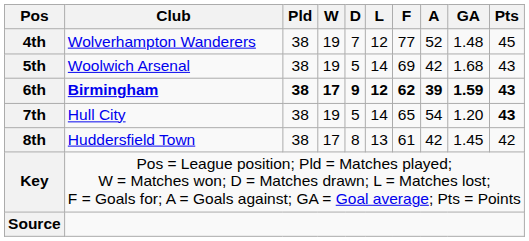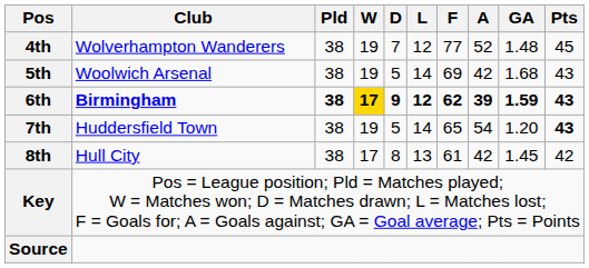 <table class="wikitable" style="text-align:center">
 <tr>
 <th scope="col">Pos</th>
 <th scope="col">Club</th>
 <th scope="col">Pld</th>
 <th scope="col">W</th>
 <th scope="col">D</th>
 <th scope="col">L</th>
 <th scope="col">F</th>
 <th scope="col">A</th>
 <th scope="col">GA</th>
 <th scope="col">Pts</th>
 </tr>
 <tr>
 <th scope="row">4th</th>
 <td align="left"><a href='#'>Wolverhampton Wanderers</a></td>
 <td>38</td>
 <td>19</td>
 <td>7</td>
 <td>12</td>
 <td>77</td>
 <td>52</td>
 <td>1.48</td>
 <td>45</td>
 </tr>
 <tr>
 <th scope="row">5th</th>
 <td align="left"><a href='#'>Woolwich Arsenal</a></td>
 <td>38</td>
 <td>19</td>
 <td>5</td>
 <td>14</td>
 <td>69</td>
 <td>42</td>
 <td>1.68</td>
 <td>43</td>
 </tr>
 <tr style="font-weight:bold">
 <th scope="row">6th</th>
 <td align="left"><a href='#'>Birmingham</a></td>
 <td>38</td>
-<td>17</td>
+<td style="background: gold;">17</td>
 <td>9</td>
 <td>12</td>
 <td>62</td>
 <td>39</td>
 <td>1.59</td>
 <td>43</td>
 </tr>
 <tr>
 <th scope="row">7th</th>
-<td align="left"><a href='#'>Hull City</a></td>
+<td align="left"><a href='#'>Huddersfield Town</a></td>
 <td>38</td>
 <td>19</td>
 <td>5</td>
 <td>14</td>
 <td>65</td>
 <td>54</td>
 <td>1.20</td>
 <td><strong>43</strong></td>
 </tr>
 <tr>
 <th scope="row">8th</th>
-<td align="left"><a href='#'>Huddersfield Town</a></td>
+<td align="left"><a href='#'>Hull City</a></td>
 <td>38</td>
 <td>17</td>
 <td>8</td>
 <td>13</td>
 <td>61</td>
 <td>42</td>
 <td>1.45</td>
 <td>42</td>
 </tr>
 <tr>
 <th scope="row">Key</th>
 <td colspan="9">Pos = League position; Pld = Matches played;<br>W = Matches won; D = Matches drawn; L = Matches lost;<br>F = Goals for; A = Goals against; GA = <a href='#'>Goal average</a>; Pts = Points</td>
 </tr>
 <tr>
 <th scope="row">Source</th>
 <td colspan="9"></td>
 </tr>
 </table>
